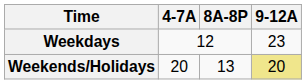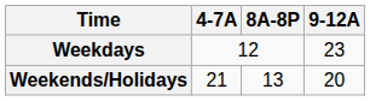 <table class="wikitable" style="text-align: center;">
 <tr>
 <th>Time</th>
 <th>4-7A</th>
 <th>8A-8P</th>
 <th>9-12A</th>
 </tr>
 <tr>
 <th>Weekdays</th>
 <td colspan="2">12</td>
 <td>23</td>
 </tr>
 <tr>
 <th>Weekends/Holidays</th>
+<td>21</td>
+<td>13</td>
 <td>20</td>
-<td>13</td>
-<td style="background: khaki;">20</td>
 </tr>
 </table>
